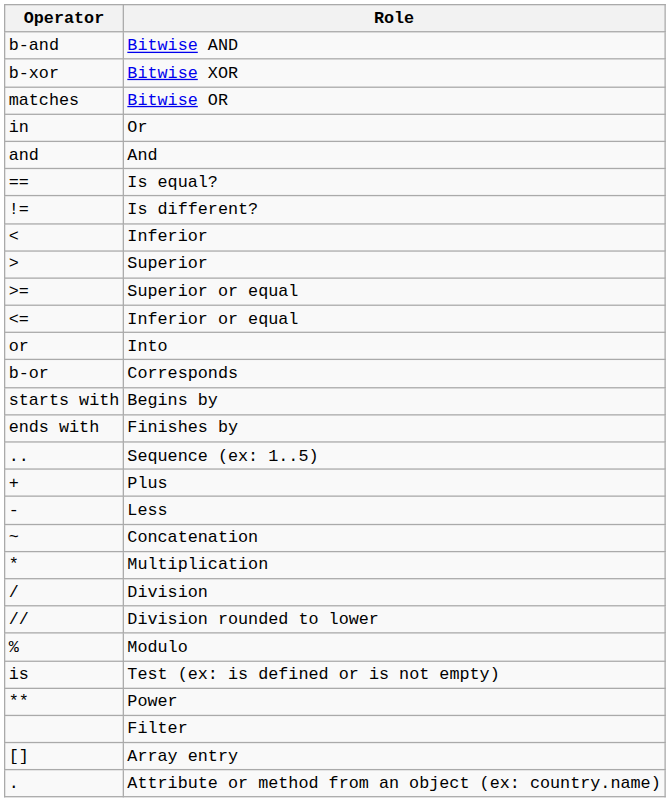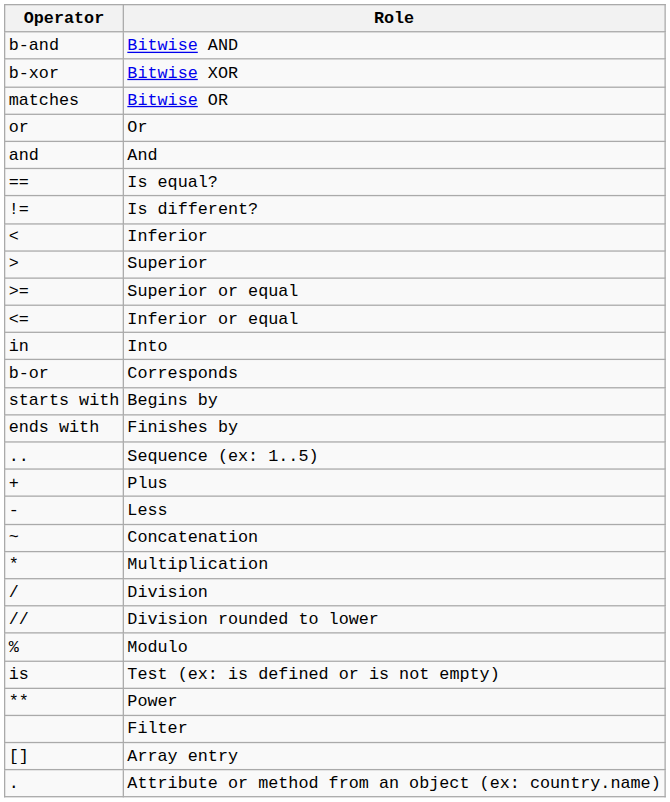 <table class="wikitable">
 <tr>
 <th>Operator</th>
 <th>Role</th>
 </tr>
 <tr>
 <td>b-and</td>
 <td><a href='#'>Bitwise</a> AND</td>
 </tr>
 <tr>
 <td>b-xor</td>
 <td><a href='#'>Bitwise</a> XOR</td>
 </tr>
 <tr>
 <td>matches</td>
 <td><a href='#'>Bitwise</a> OR</td>
 </tr>
 <tr>
-<td>in</td>
+<td>or</td>
 <td>Or</td>
 </tr>
 <tr>
 <td>and</td>
 <td>And</td>
 </tr>
 <tr>
 <td>==</td>
 <td>Is equal?</td>
 </tr>
 <tr>
 <td>!=</td>
 <td>Is different?</td>
 </tr>
 <tr>
 <td><</td>
 <td>Inferior</td>
 </tr>
 <tr>
 <td>></td>
 <td>Superior</td>
 </tr>
 <tr>
 <td>>=</td>
 <td>Superior or equal</td>
 </tr>
 <tr>
 <td><=</td>
 <td>Inferior or equal</td>
 </tr>
 <tr>
-<td>or</td>
+<td>in</td>
 <td>Into</td>
 </tr>
 <tr>
 <td>b-or</td>
 <td>Corresponds</td>
 </tr>
 <tr>
 <td>starts with</td>
 <td>Begins by</td>
 </tr>
 <tr>
 <td>ends with</td>
 <td>Finishes by</td>
 </tr>
 <tr>
 <td>..</td>
 <td>Sequence (ex: <code>1..5</code>)</td>
 </tr>
 <tr>
 <td>+</td>
 <td>Plus</td>
 </tr>
 <tr>
 <td>-</td>
 <td>Less</td>
 </tr>
 <tr>
 <td>~</td>
 <td>Concatenation</td>
 </tr>
 <tr>
 <td>*</td>
 <td>Multiplication</td>
 </tr>
 <tr>
 <td>/</td>
 <td>Division</td>
 </tr>
 <tr>
 <td>//</td>
 <td>Division rounded to lower</td>
 </tr>
 <tr>
 <td>%</td>
 <td>Modulo</td>
 </tr>
 <tr>
 <td>is</td>
 <td>Test (ex: <code>is defined</code> or <code>is not empty</code>)</td>
 </tr>
 <tr>
 <td>**</td>
 <td>Power</td>
 </tr>
 <tr>
 <td></td>
 <td>Filter</td>
 </tr>
 <tr>
 <td>[]</td>
 <td>Array entry</td>
 </tr>
 <tr>
 <td>.</td>
 <td>Attribute or method from an object (ex: <code>country.name</code>)</td>
 </tr>
 </table>
